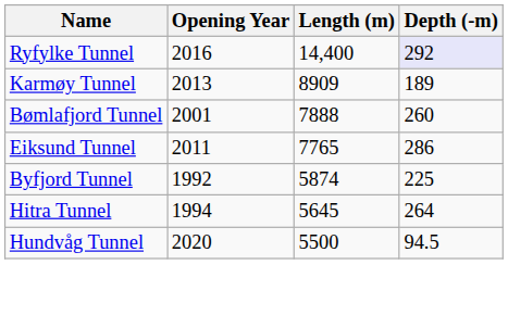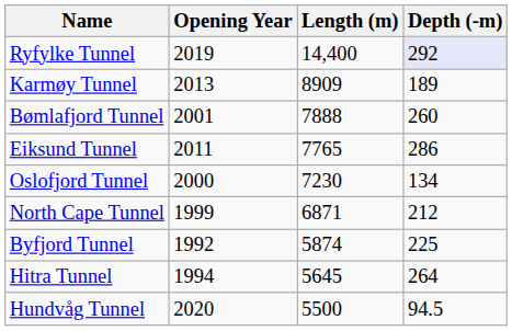 <table class="wikitable sortable">
 <tr>
 <th>Name</th>
 <th>Opening Year</th>
 <th>Length (m)</th>
 <th>Depth (-m)</th>
 </tr>
 <tr>
 <td><a href='#'>Ryfylke Tunnel</a></td>
-<td>2016</td>
+<td>2019</td>
 <td>14,400</td>
 <td style="background: lavender;">292</td>
 </tr>
 <tr>
 <td><a href='#'>Karmøy Tunnel</a></td>
 <td>2013</td>
 <td>8909</td>
 <td>189</td>
 </tr>
 <tr>
 <td><a href='#'>Bømlafjord Tunnel</a></td>
 <td>2001</td>
 <td>7888</td>
 <td>260</td>
 </tr>
 <tr>
 <td><a href='#'>Eiksund Tunnel</a></td>
 <td>2011</td>
 <td>7765</td>
 <td>286</td>
 </tr>
 <tr>
+<td><a href='#'>Oslofjord Tunnel</a></td>
+<td>2000</td>
+<td>7230</td>
+<td>134</td>
+</tr>
+<tr>
+<td><a href='#'>North Cape Tunnel</a></td>
+<td>1999</td>
+<td>6871</td>
+<td>212</td>
+</tr>
+<tr>
 <td><a href='#'>Byfjord Tunnel</a></td>
 <td>1992</td>
 <td>5874</td>
 <td>225</td>
 </tr>
 <tr>
 <td><a href='#'>Hitra Tunnel</a></td>
 <td>1994</td>
 <td>5645</td>
 <td>264</td>
 </tr>
 <tr>
 <td><a href='#'>Hundvåg Tunnel</a></td>
 <td>2020</td>
 <td>5500</td>
 <td>94.5</td>
 </tr>
 </table>
